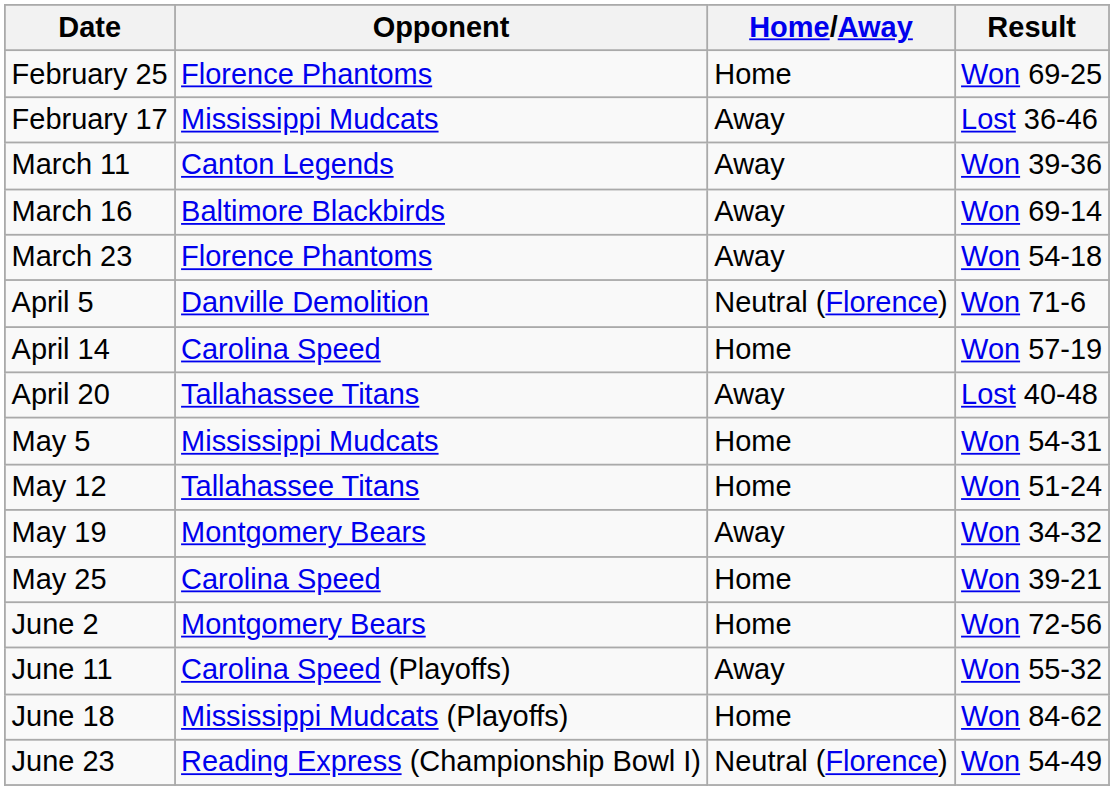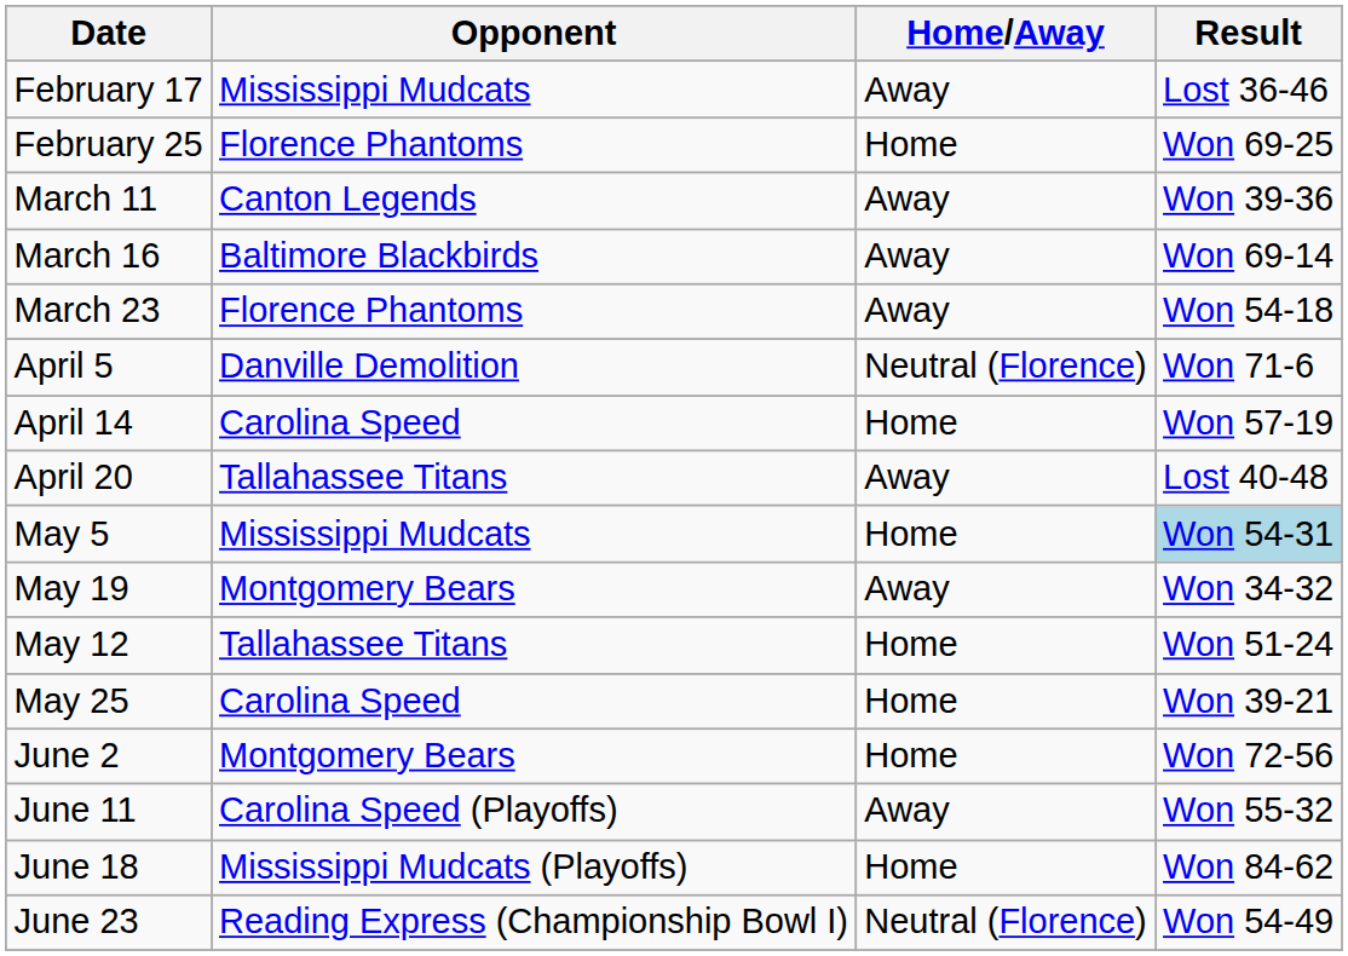 <table class="wikitable">
 <tr>
 <th>Date</th>
 <th>Opponent</th>
 <th><a href='#'>Home</a>/<a href='#'>Away</a></th>
 <th>Result</th>
 </tr>
 <tr>
+<td>February 17</td>
+<td><a href='#'>Mississippi Mudcats</a></td>
+<td>Away</td>
+<td><a href='#'>Lost</a> 36-46</td>
+</tr>
+<tr>
 <td>February 25</td>
 <td><a href='#'>Florence Phantoms</a></td>
 <td>Home</td>
 <td><a href='#'>Won</a> 69-25</td>
-</tr>
-<tr>
-<td>February 17</td>
-<td><a href='#'>Mississippi Mudcats</a></td>
-<td>Away</td>
-<td><a href='#'>Lost</a> 36-46</td>
 </tr>
 <tr>
 <td>March 11</td>
 <td><a href='#'>Canton Legends</a></td>
 <td>Away</td>
 <td><a href='#'>Won</a> 39-36</td>
 </tr>
 <tr>
 <td>March 16</td>
 <td><a href='#'>Baltimore Blackbirds</a></td>
 <td>Away</td>
 <td><a href='#'>Won</a> 69-14</td>
 </tr>
 <tr>
 <td>March 23</td>
 <td><a href='#'>Florence Phantoms</a></td>
 <td>Away</td>
 <td><a href='#'>Won</a> 54-18</td>
 </tr>
 <tr>
 <td>April 5</td>
 <td><a href='#'>Danville Demolition</a></td>
 <td>Neutral (<a href='#'>Florence</a>)</td>
 <td><a href='#'>Won</a> 71-6</td>
 </tr>
 <tr>
 <td>April 14</td>
 <td><a href='#'>Carolina Speed</a></td>
 <td>Home</td>
 <td><a href='#'>Won</a> 57-19</td>
 </tr>
 <tr>
 <td>April 20</td>
 <td><a href='#'>Tallahassee Titans</a></td>
 <td>Away</td>
 <td><a href='#'>Lost</a> 40-48</td>
 </tr>
 <tr>
 <td>May 5</td>
 <td><a href='#'>Mississippi Mudcats</a></td>
 <td>Home</td>
-<td><a href='#'>Won</a> 54-31</td>
+<td style="background: lightblue;"><a href='#'>Won</a> 54-31</td>
+</tr>
+<tr>
+<td>May 19</td>
+<td><a href='#'>Montgomery Bears</a></td>
+<td>Away</td>
+<td><a href='#'>Won</a> 34-32</td>
 </tr>
 <tr>
 <td>May 12</td>
 <td><a href='#'>Tallahassee Titans</a></td>
 <td>Home</td>
 <td><a href='#'>Won</a> 51-24</td>
-</tr>
-<tr>
-<td>May 19</td>
-<td><a href='#'>Montgomery Bears</a></td>
-<td>Away</td>
-<td><a href='#'>Won</a> 34-32</td>
 </tr>
 <tr>
 <td>May 25</td>
 <td><a href='#'>Carolina Speed</a></td>
 <td>Home</td>
 <td><a href='#'>Won</a> 39-21</td>
 </tr>
 <tr>
 <td>June 2</td>
 <td><a href='#'>Montgomery Bears</a></td>
 <td>Home</td>
 <td><a href='#'>Won</a> 72-56</td>
 </tr>
 <tr>
 <td>June 11</td>
 <td><a href='#'>Carolina Speed</a> (Playoffs)</td>
 <td>Away</td>
 <td><a href='#'>Won</a> 55-32</td>
 </tr>
 <tr>
 <td>June 18</td>
 <td><a href='#'>Mississippi Mudcats</a> (Playoffs)</td>
 <td>Home</td>
 <td><a href='#'>Won</a> 84-62</td>
 </tr>
 <tr>
 <td>June 23</td>
 <td><a href='#'>Reading Express</a> (Championship Bowl I)</td>
 <td>Neutral (<a href='#'>Florence</a>)</td>
 <td><a href='#'>Won</a> 54-49</td>
 </tr>
 </table>
